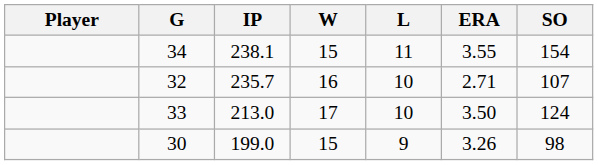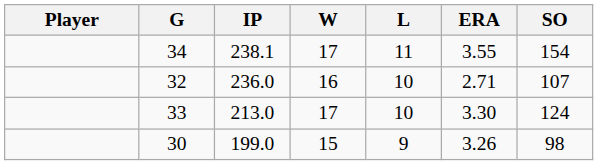 <table class="wikitable sortable">
 <tr>
 <th bgcolor="#DDDDFF" width="16%">Player</th>
 <th bgcolor="#DDDDFF" width="9%">G</th>
 <th bgcolor="#DDDDFF" width="9%">IP</th>
 <th bgcolor="#DDDDFF" width="9%">W</th>
 <th bgcolor="#DDDDFF" width="9%">L</th>
 <th bgcolor="#DDDDFF" width="9%">ERA</th>
 <th bgcolor="#DDDDFF" width="9%">SO</th>
 </tr>
 <tr align="center">
 <td></td>
 <td>34</td>
 <td>238.1</td>
-<td>15</td>
+<td>17</td>
 <td>11</td>
 <td>3.55</td>
 <td>154</td>
 </tr>
 <tr align="center">
 <td></td>
 <td>32</td>
-<td>235.7</td>
+<td>236.0</td>
 <td>16</td>
 <td>10</td>
 <td>2.71</td>
 <td>107</td>
 </tr>
 <tr align="center">
 <td></td>
 <td>33</td>
 <td>213.0</td>
 <td>17</td>
 <td>10</td>
-<td>3.50</td>
+<td>3.30</td>
 <td>124</td>
 </tr>
 <tr align="center">
 <td></td>
 <td>30</td>
 <td>199.0</td>
 <td>15</td>
 <td>9</td>
 <td>3.26</td>
 <td>98</td>
 </tr>
 </table>
